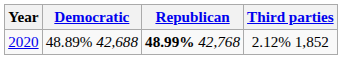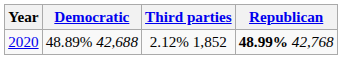 <table class="wikitable" style="float:center; margin:1em; font-size:95%;">
 <tr>
 <th>Year</th>
 <th><a href='#'>Democratic</a></th>
+<th><a href='#'>Third parties</a></th>
 <th><a href='#'>Republican</a></th>
-<th><a href='#'>Third parties</a></th>
 </tr>
 <tr>
 <td align="center" ><a href='#'>2020</a></td>
 <td align="center" >48.89% <em>42,688</em></td>
+<td align="center" >2.12% 1,852</td>
 <td align="center" ><strong>48.99%</strong> <em>42,768</em></td>
-<td align="center" >2.12% 1,852</td>
 </tr>
 </table>
